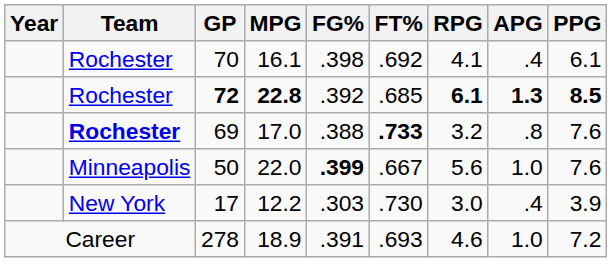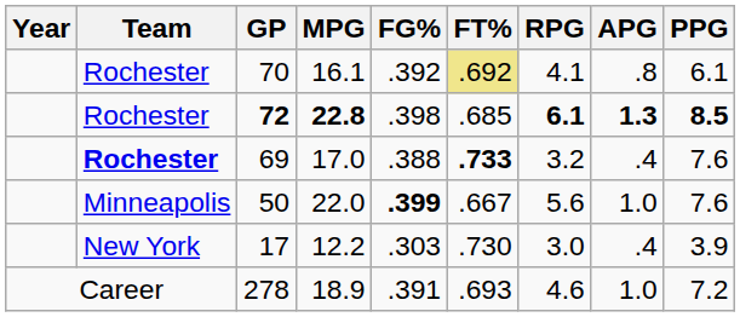 <table class="wikitable sortable" style="font-size:95%; text-align:right;">
 <tr>
 <th>Year</th>
 <th>Team</th>
 <th>GP</th>
 <th>MPG</th>
 <th>FG%</th>
 <th>FT%</th>
 <th>RPG</th>
 <th>APG</th>
 <th>PPG</th>
 </tr>
 <tr>
 <td style="text-align:left;"></td>
 <td style="text-align:left;"><a href='#'>Rochester</a></td>
 <td>70</td>
 <td>16.1</td>
-<td>.398</td>
-<td>.692</td>
+<td>.392</td>
+<td style="background: khaki;">.692</td>
 <td>4.1</td>
-<td>.4</td>
+<td>.8</td>
 <td>6.1</td>
 </tr>
 <tr>
 <td style="text-align:left;"></td>
 <td style="text-align:left;"><a href='#'>Rochester</a></td>
 <td><strong>72</strong></td>
 <td><strong>22.8</strong></td>
-<td>.392</td>
+<td>.398</td>
 <td>.685</td>
 <td><strong>6.1</strong></td>
 <td><strong>1.3</strong></td>
 <td><strong>8.5</strong></td>
 </tr>
 <tr>
 <td style="text-align:left;"></td>
 <td style="text-align:left;"><strong><a href='#'>Rochester</a></strong></td>
 <td>69</td>
 <td>17.0</td>
 <td>.388</td>
 <td><strong>.733</strong></td>
 <td>3.2</td>
-<td>.8</td>
+<td>.4</td>
 <td>7.6</td>
 </tr>
 <tr>
 <td style="text-align:left;"></td>
 <td style="text-align:left;"><a href='#'>Minneapolis</a></td>
 <td>50</td>
 <td>22.0</td>
 <td><strong>.399</strong></td>
 <td>.667</td>
 <td>5.6</td>
 <td>1.0</td>
 <td>7.6</td>
 </tr>
 <tr>
 <td style="text-align:left;"></td>
 <td style="text-align:left;"><a href='#'>New York</a></td>
 <td>17</td>
 <td>12.2</td>
 <td>.303</td>
 <td>.730</td>
 <td>3.0</td>
 <td>.4</td>
 <td>3.9</td>
 </tr>
 <tr class="sortbottom">
 <td style="text-align:center;" colspan="2">Career</td>
 <td>278</td>
 <td>18.9</td>
 <td>.391</td>
 <td>.693</td>
 <td>4.6</td>
 <td>1.0</td>
 <td>7.2</td>
 </tr>
 </table>
